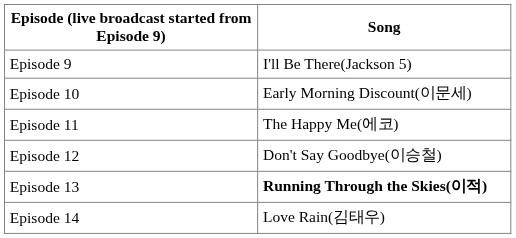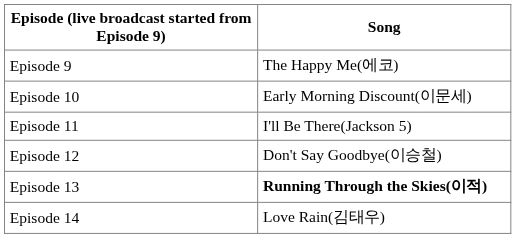 <table border="1" cellspacing="0" cellpadding="5" style="border-collapse: collapse;">
 <tr ="#d1d1d1">
 <th width="250px"><span>Episode (live broadcast started from Episode 9)</span></th>
 <th width="250px"><span>Song</span></th>
 </tr>
 <tr>
 <td><span>Episode 9</span></td>
-<td><span>I'll Be There(Jackson 5)</span></td>
+<td><span>The Happy Me(에코)</span></td>
 </tr>
 <tr>
 <td><span>Episode 10</span></td>
 <td><span>Early Morning Discount(이문세)</span></td>
 </tr>
 <tr>
 <td><span>Episode 11</span></td>
-<td><span>The Happy Me(에코)</span></td>
+<td><span>I'll Be There(Jackson 5)</span></td>
 </tr>
 <tr ="#d1d1d1">
 <td><span>Episode 12</span></td>
 <td><span>Don't Say Goodbye(이승철)</span></td>
 </tr>
 <tr>
 <td><span>Episode 13</span></td>
 <td><strong><span>Running Through the Skies(이적)</span></strong></td>
 </tr>
 <tr>
 <td><span>Episode 14</span></td>
 <td><span>Love Rain(김태우)</span></td>
 </tr>
 </table>
